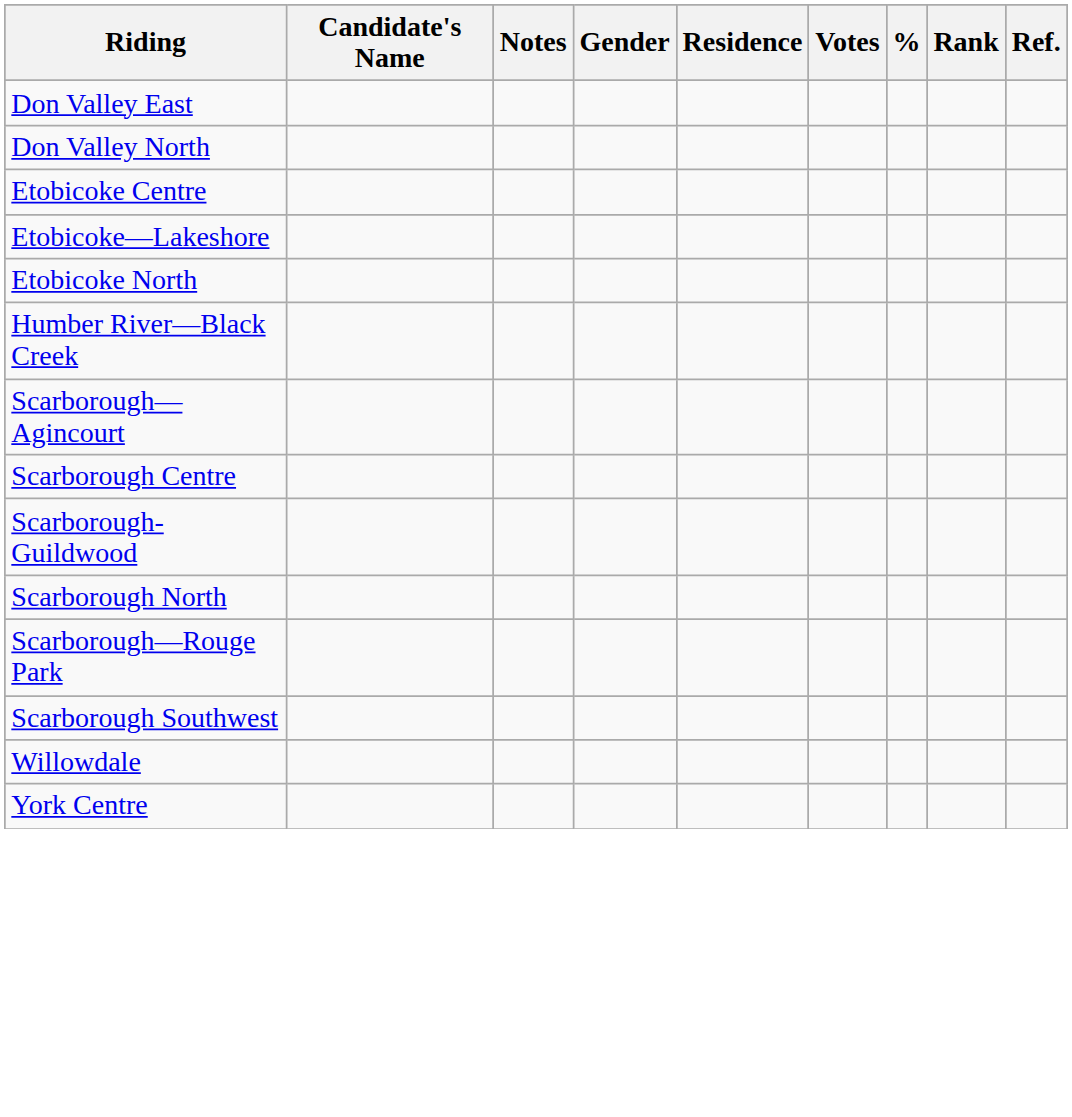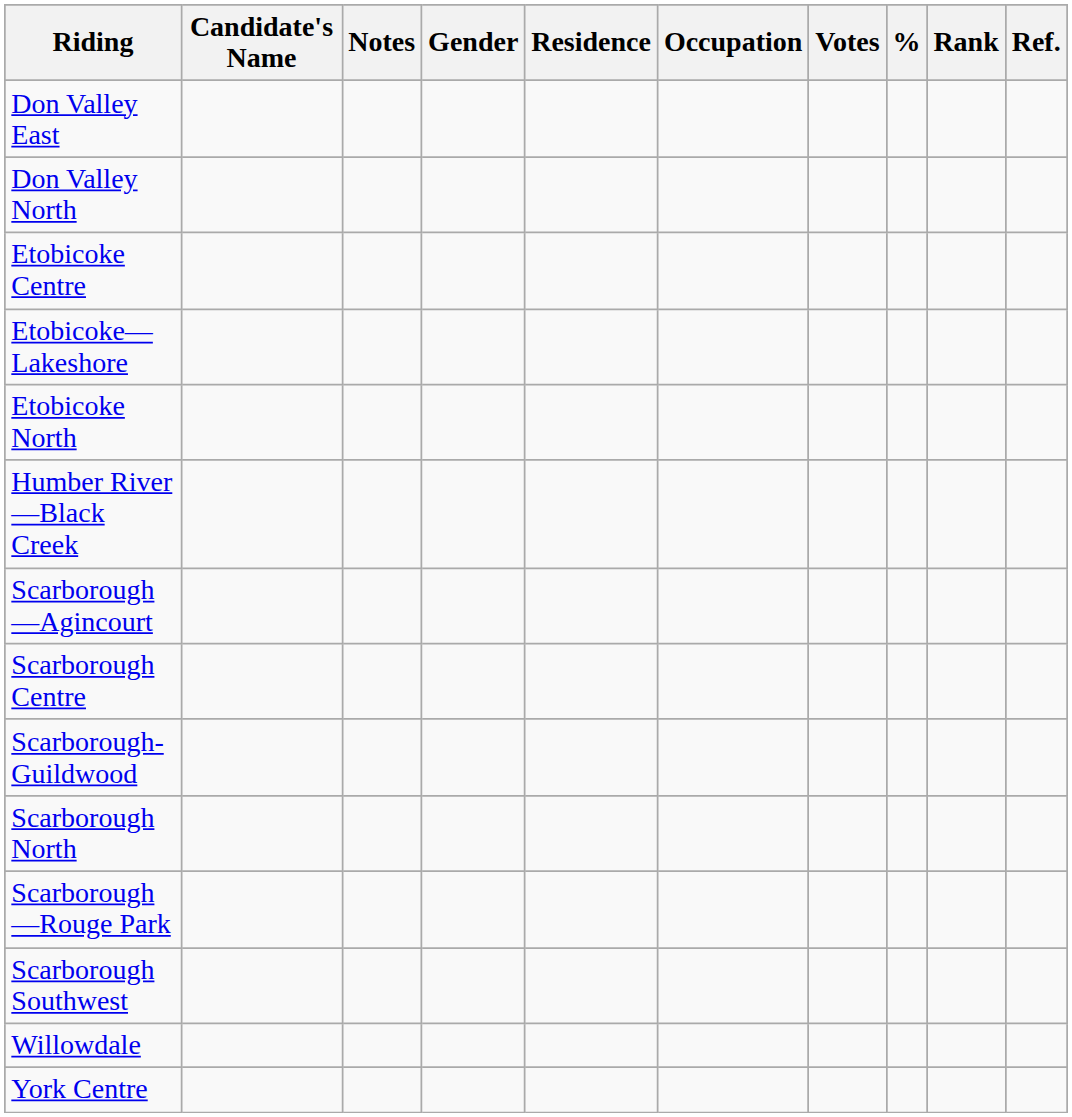 <table class="wikitable sortable">
 <tr>
 <th>Riding</th>
 <th>Candidate's Name</th>
 <th>Notes</th>
 <th>Gender</th>
 <th>Residence</th>
+<th>Occupation</th>
 <th>Votes</th>
 <th>%</th>
 <th>Rank</th>
 <th>Ref.</th>
 </tr>
 <tr>
 <td><a href='#'>Don Valley East</a></td>
+<td></td>
 <td></td>
 <td></td>
 <td></td>
 <td></td>
 <td></td>
 <td></td>
 <td></td>
 <td></td>
 </tr>
 <tr>
 <td><a href='#'>Don Valley North</a></td>
 <td></td>
 <td></td>
 <td></td>
 <td></td>
 <td></td>
 <td></td>
 <td></td>
 <td></td>
+<td></td>
 </tr>
 <tr>
 <td><a href='#'>Etobicoke Centre</a></td>
+<td></td>
 <td></td>
 <td></td>
 <td></td>
 <td></td>
 <td></td>
 <td></td>
 <td></td>
 <td></td>
 </tr>
 <tr>
 <td><a href='#'>Etobicoke—Lakeshore</a></td>
 <td></td>
 <td></td>
 <td></td>
 <td></td>
 <td></td>
 <td></td>
 <td></td>
 <td></td>
+<td></td>
 </tr>
 <tr>
 <td><a href='#'>Etobicoke North</a></td>
+<td></td>
 <td></td>
 <td></td>
 <td></td>
 <td></td>
 <td></td>
 <td></td>
 <td></td>
 <td></td>
 </tr>
 <tr>
 <td><a href='#'>Humber River—Black Creek</a></td>
 <td></td>
 <td></td>
 <td></td>
 <td></td>
 <td></td>
 <td></td>
 <td></td>
 <td></td>
+<td></td>
 </tr>
 <tr>
 <td><a href='#'>Scarborough—Agincourt</a></td>
+<td></td>
 <td></td>
 <td></td>
 <td></td>
 <td></td>
 <td></td>
 <td></td>
 <td></td>
 <td></td>
 </tr>
 <tr>
 <td><a href='#'>Scarborough Centre</a></td>
 <td></td>
 <td></td>
 <td></td>
 <td></td>
 <td></td>
 <td></td>
 <td></td>
 <td></td>
+<td></td>
 </tr>
 <tr>
 <td><a href='#'>Scarborough-Guildwood</a></td>
+<td></td>
 <td></td>
 <td></td>
 <td></td>
 <td></td>
 <td></td>
 <td></td>
 <td></td>
 <td></td>
 </tr>
 <tr>
 <td><a href='#'>Scarborough North</a></td>
 <td></td>
 <td></td>
 <td></td>
 <td></td>
 <td></td>
 <td></td>
 <td></td>
 <td></td>
+<td></td>
 </tr>
 <tr>
 <td><a href='#'>Scarborough—Rouge Park</a></td>
+<td></td>
 <td></td>
 <td></td>
 <td></td>
 <td></td>
 <td></td>
 <td></td>
 <td></td>
 <td></td>
 </tr>
 <tr>
 <td><a href='#'>Scarborough Southwest</a></td>
 <td></td>
 <td></td>
 <td></td>
 <td></td>
 <td></td>
 <td></td>
 <td></td>
 <td></td>
+<td></td>
 </tr>
 <tr>
 <td><a href='#'>Willowdale</a></td>
+<td></td>
 <td></td>
 <td></td>
 <td></td>
 <td></td>
 <td></td>
 <td></td>
 <td></td>
 <td></td>
 </tr>
 <tr>
 <td><a href='#'>York Centre</a></td>
 <td></td>
 <td></td>
 <td></td>
 <td></td>
 <td></td>
 <td></td>
 <td></td>
 <td></td>
+<td></td>
 </tr>
 </table>
